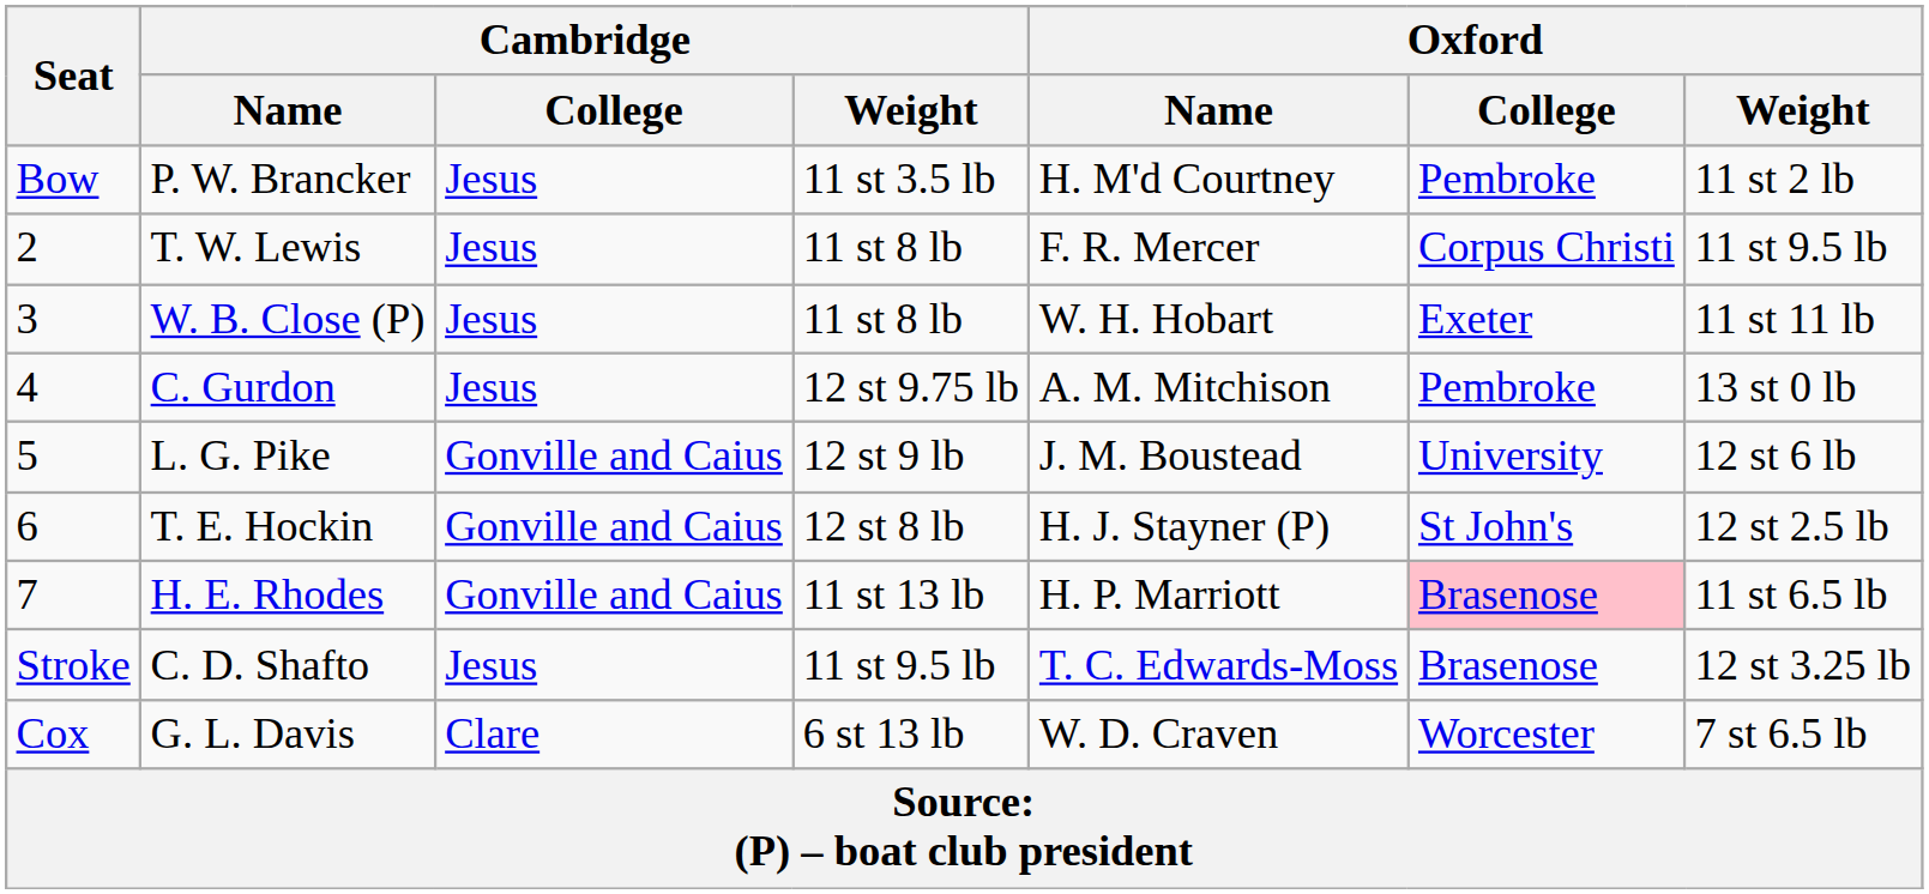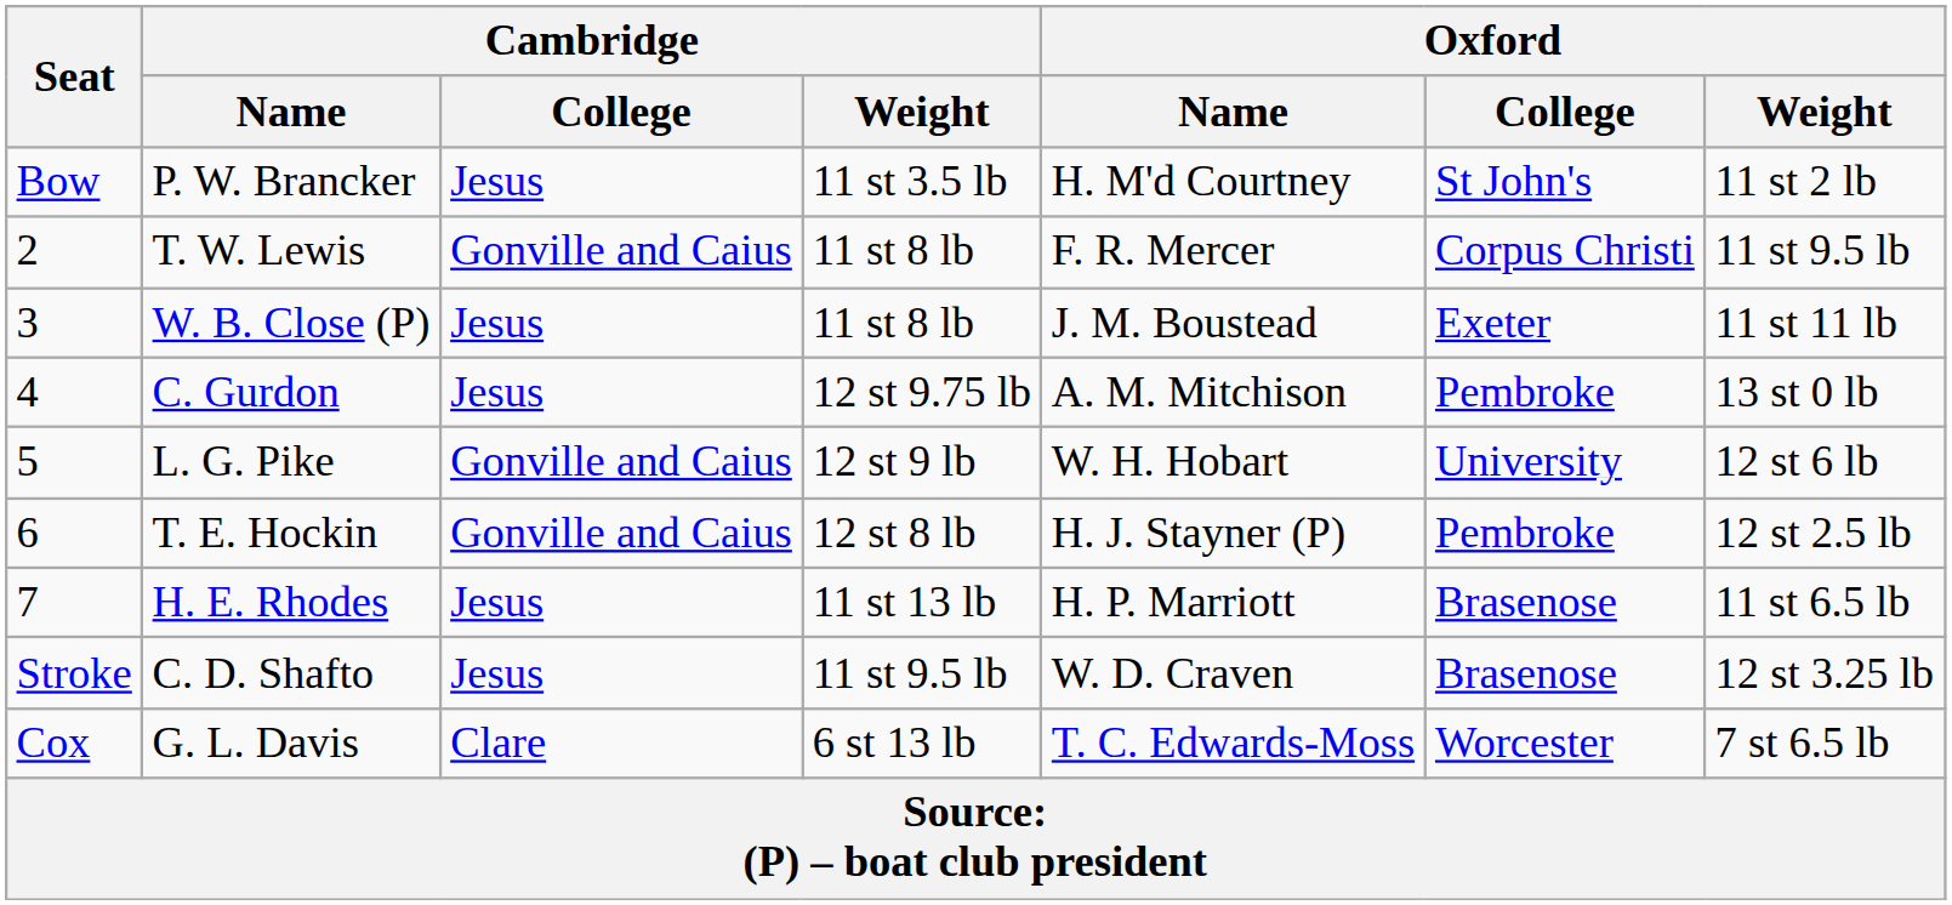 <table class=wikitable>
 <tr>
 <th rowspan="2">Seat</th>
 <th colspan="3">Cambridge <br> </th>
 <th colspan="3">Oxford <br> </th>
 </tr>
 <tr>
 <th>Name</th>
 <th>College</th>
 <th>Weight</th>
 <th>Name</th>
 <th>College</th>
 <th>Weight</th>
 </tr>
 <tr>
 <td><a href='#'>Bow</a></td>
 <td>P. W. Brancker</td>
 <td><a href='#'>Jesus</a></td>
 <td>11 st 3.5 lb</td>
 <td>H. M'd Courtney</td>
-<td><a href='#'>Pembroke</a></td>
+<td><a href='#'>St John's</a></td>
 <td>11 st 2 lb</td>
 </tr>
 <tr>
 <td>2</td>
 <td>T. W. Lewis</td>
-<td><a href='#'>Jesus</a></td>
+<td><a href='#'>Gonville and Caius</a></td>
 <td>11 st 8 lb</td>
 <td>F. R. Mercer</td>
 <td><a href='#'>Corpus Christi</a></td>
 <td>11 st 9.5 lb</td>
 </tr>
 <tr>
 <td>3</td>
 <td><a href='#'>W. B. Close</a> (P)</td>
 <td><a href='#'>Jesus</a></td>
 <td>11 st 8 lb</td>
-<td>W. H. Hobart</td>
+<td>J. M. Boustead</td>
 <td><a href='#'>Exeter</a></td>
 <td>11 st 11 lb</td>
 </tr>
 <tr>
 <td>4</td>
 <td><a href='#'>C. Gurdon</a></td>
 <td><a href='#'>Jesus</a></td>
 <td>12 st 9.75 lb</td>
 <td>A. M. Mitchison</td>
 <td><a href='#'>Pembroke</a></td>
 <td>13 st 0 lb</td>
 </tr>
 <tr>
 <td>5</td>
 <td>L. G. Pike</td>
 <td><a href='#'>Gonville and Caius</a></td>
 <td>12 st 9 lb</td>
-<td>J. M. Boustead</td>
+<td>W. H. Hobart</td>
 <td><a href='#'>University</a></td>
 <td>12 st 6 lb</td>
 </tr>
 <tr>
 <td>6</td>
 <td>T. E. Hockin</td>
 <td><a href='#'>Gonville and Caius</a></td>
 <td>12 st 8 lb</td>
 <td>H. J. Stayner (P)</td>
-<td><a href='#'>St John's</a></td>
+<td><a href='#'>Pembroke</a></td>
 <td>12 st 2.5 lb</td>
 </tr>
 <tr>
 <td>7</td>
 <td><a href='#'>H. E. Rhodes</a></td>
-<td><a href='#'>Gonville and Caius</a></td>
+<td><a href='#'>Jesus</a></td>
 <td>11 st 13 lb</td>
 <td>H. P. Marriott</td>
-<td style="background: pink;"><a href='#'>Brasenose</a></td>
+<td><a href='#'>Brasenose</a></td>
 <td>11 st 6.5 lb</td>
 </tr>
 <tr>
 <td><a href='#'>Stroke</a></td>
 <td>C. D. Shafto</td>
 <td><a href='#'>Jesus</a></td>
 <td>11 st 9.5 lb</td>
-<td><a href='#'>T. C. Edwards-Moss</a></td>
+<td>W. D. Craven</td>
 <td><a href='#'>Brasenose</a></td>
 <td>12 st 3.25 lb</td>
 </tr>
 <tr>
 <td><a href='#'>Cox</a></td>
 <td>G. L. Davis</td>
 <td><a href='#'>Clare</a></td>
 <td>6 st 13 lb</td>
-<td>W. D. Craven</td>
+<td><a href='#'>T. C. Edwards-Moss</a></td>
 <td><a href='#'>Worcester</a></td>
 <td>7 st 6.5 lb</td>
 </tr>
 <tr>
 <th colspan="7">Source:<br>(P) – boat club president</th>
 </tr>
 </table>
